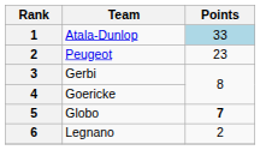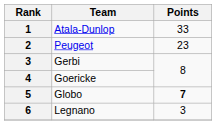 <table class="wikitable" style="width:20em;margin-bottom:0;">
 <tr>
 <th>Rank</th>
 <th>Team</th>
 <th>Points</th>
 </tr>
 <tr>
 <th style="text-align:center">1</th>
 <td><a href='#'>Atala-Dunlop</a></td>
-<td style="background: lightblue; text-align:center;">33</td>
+<td style="text-align:center;">33</td>
 </tr>
 <tr>
 <th style="text-align:center">2</th>
 <td><a href='#'>Peugeot</a></td>
 <td style="text-align:center;">23</td>
 </tr>
 <tr>
 <th style="text-align:center">3</th>
 <td>Gerbi</td>
 <td style="text-align:center;" rowspan="2">8</td>
 </tr>
 <tr>
 <th style="text-align:center">4</th>
 <td>Goericke</td>
 </tr>
 <tr>
 <th style="text-align:center">5</th>
 <td>Globo</td>
 <td style="text-align:center;"><strong>7</strong></td>
 </tr>
 <tr>
 <th style="text-align:center">6</th>
 <td>Legnano</td>
-<td style="text-align:center;">2</td>
+<td style="text-align:center;">3</td>
 </tr>
 <tr>
 </tr>
 </table>
